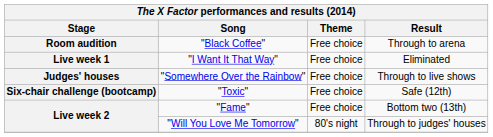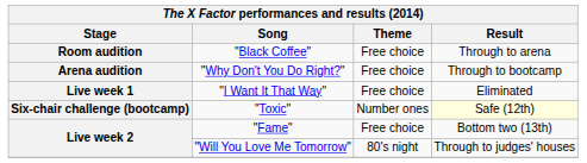 <table class="wikitable collapsible collapsed" style="margin:1em auto 1em auto; text-align:center;">
 <tr>
 <th colspan="4"><em>The X Factor</em> performances and results (2014)</th>
 </tr>
 <tr>
 <th scope="col">Stage</th>
 <th scope="col">Song</th>
 <th scope="col">Theme</th>
 <th scope="col">Result</th>
 </tr>
 <tr>
 <th scope="row">Room audition</th>
 <td>"<a href='#'>Black Coffee</a>"</td>
 <td>Free choice</td>
 <td>Through to arena</td>
 </tr>
 <tr>
+<th scope="row">Arena audition</th>
+<td>"<a href='#'>Why Don't You Do Right?</a>"</td>
+<td>Free choice</td>
+<td>Through to bootcamp</td>
+</tr>
+<tr>
 <th scope="row">Live week 1</th>
 <td>"<a href='#'>I Want It That Way</a>"</td>
 <td>Free choice</td>
 <td>Eliminated</td>
 </tr>
 <tr>
-<th scope="row">Judges' houses</th>
-<td>"<a href='#'>Somewhere Over the Rainbow</a>"</td>
-<td>Free choice</td>
-<td>Through to live shows</td>
-</tr>
-<tr>
 <th scope="row">Six-chair challenge (bootcamp)</th>
 <td>"<a href='#'>Toxic</a>"</td>
-<td>Free choice</td>
-<td>Safe (12th)</td>
+<td>Number ones</td>
+<td style="background: lightyellow;">Safe (12th)</td>
 </tr>
 <tr>
 <th rowspan="2">Live week 2</th>
 <td>"<a href='#'>Fame</a>"</td>
 <td>Free choice</td>
 <td>Bottom two (13th)</td>
 </tr>
 <tr>
 <td scope="row">"<a href='#'>Will You Love Me Tomorrow</a>"</td>
 <td>80's night</td>
 <td>Through to judges' houses</td>
 </tr>
 <tr>
 </tr>
 </table>
